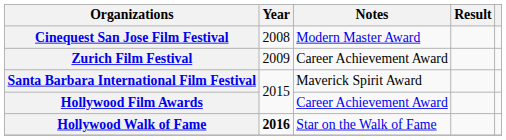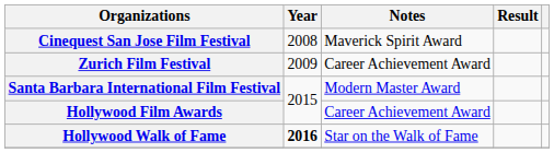 <table class= "wikitable plainrowheaders sortable">
 <tr>
 <th>Organizations</th>
 <th scope="col">Year</th>
 <th scope="col">Notes</th>
 <th scope="col">Result</th>
 <th scope="col" class="unsortable"></th>
 </tr>
 <tr>
 <th scope="row" rowspan="1"><a href='#'>Cinequest San Jose Film Festival</a></th>
 <td style="text-align:center;">2008</td>
-<td><a href='#'>Modern Master Award</a></td>
+<td>Maverick Spirit Award</td>
 <td></td>
 <td style="text-align:center;"></td>
 </tr>
 <tr>
 <th scope="row" rowspan="1"><a href='#'>Zurich Film Festival</a></th>
 <td style="text-align:center;">2009</td>
 <td>Career Achievement Award</td>
 <td></td>
 <td style="text-align:center;"></td>
 </tr>
 <tr>
 <th scope="row" rowspan="1"><a href='#'>Santa Barbara International Film Festival</a></th>
 <td style="text-align:center;", rowspan=2>2015</td>
-<td>Maverick Spirit Award</td>
+<td><a href='#'>Modern Master Award</a></td>
 <td></td>
 <td style="text-align:center;"></td>
 </tr>
 <tr>
 <th scope="row" rowspan="1"><a href='#'>Hollywood Film Awards</a></th>
 <td><a href='#'>Career Achievement Award</a></td>
 <td></td>
 <td style="text-align:center;"></td>
 </tr>
 <tr>
 <th scope="row" rowspan="1"><a href='#'>Hollywood Walk of Fame</a></th>
 <td style="text-align:center;"><strong>2016</strong></td>
 <td><a href='#'>Star on the Walk of Fame</a></td>
 <td></td>
 <td style="text-align:center;"></td>
 </tr>
 <tr>
 </tr>
 </table>
